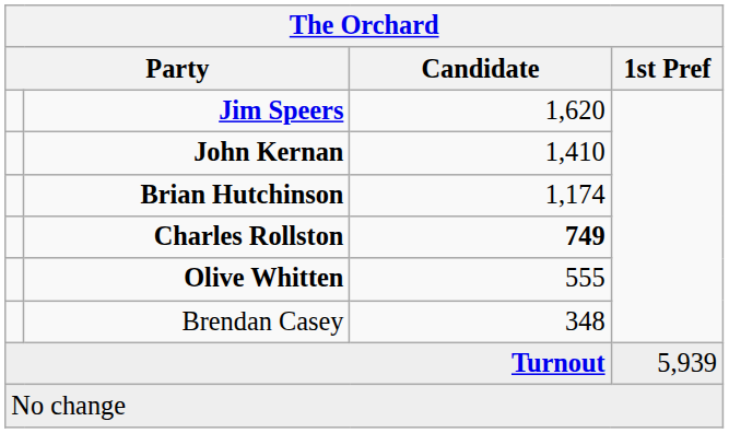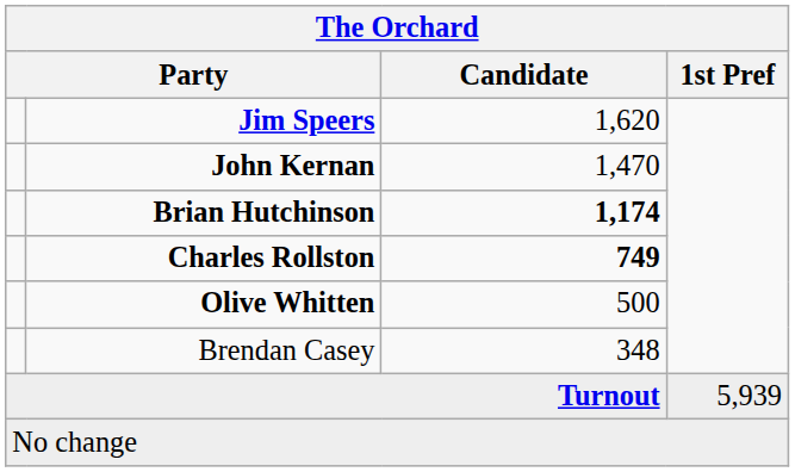 <table class="wikitable">
 <tr>
 <th colspan="4" align="center"><a href='#'>The Orchard</a></th>
 </tr>
 <tr>
 <th colspan="2" align="center" width=200>Party</th>
 <th width=150>Candidate</th>
 <th width=60>1st Pref</th>
 </tr>
 <tr>
 <td></td>
 <td align="right"><strong><a href='#'>Jim Speers</a></strong></td>
 <td align="right">1,620</td>
 </tr>
 <tr>
 <td></td>
 <td align="right"><strong>John Kernan</strong></td>
-<td align="right">1,410</td>
+<td align="right">1,470</td>
 </tr>
 <tr>
 <td></td>
 <td align="right"><strong>Brian Hutchinson</strong></td>
-<td align="right">1,174</td>
+<td align="right"><strong>1,174</strong></td>
 </tr>
 <tr>
 <td></td>
 <td align="right"><strong>Charles Rollston</strong></td>
 <td align="right"><strong>749</strong></td>
 </tr>
 <tr>
 <td></td>
 <td align="right"><strong>Olive Whitten</strong></td>
-<td align="right">555</td>
+<td align="right">500</td>
 </tr>
 <tr>
 <td></td>
 <td align="right">Brendan Casey</td>
 <td align="right">348</td>
 </tr>
 <tr bgcolor="EEEEEE">
 <td colspan=3 align="right"><strong><a href='#'>Turnout</a></strong></td>
 <td align="right">5,939</td>
 </tr>
 <tr bgcolor="EEEEEE">
 <td colspan=4 bgcolor="EEEEEE">No change</td>
 </tr>
 </table>
